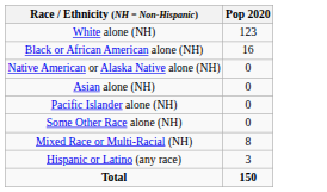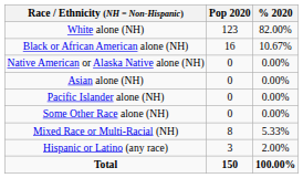 <table class="wikitable" style="text-align:center;">
 <tr>
 <th>Race / Ethnicity <small>(<em>NH = Non-Hispanic</em>)</small></th>
 <th>Pop 2020</th>
+<th>% 2020</th>
 </tr>
 <tr>
 <td><a href='#'>White</a> alone (NH)</td>
 <td>123</td>
+<td>82.00%</td>
 </tr>
 <tr>
 <td><a href='#'>Black or African American</a> alone (NH)</td>
 <td>16</td>
+<td>10.67%</td>
 </tr>
 <tr>
 <td><a href='#'>Native American</a> or <a href='#'>Alaska Native</a> alone (NH)</td>
 <td>0</td>
+<td>0.00%</td>
 </tr>
 <tr>
 <td><a href='#'>Asian</a> alone (NH)</td>
 <td>0</td>
+<td>0.00%</td>
 </tr>
 <tr>
 <td><a href='#'>Pacific Islander</a> alone (NH)</td>
 <td>0</td>
+<td>0.00%</td>
 </tr>
 <tr>
 <td><a href='#'>Some Other Race</a> alone (NH)</td>
 <td>0</td>
+<td>0.00%</td>
 </tr>
 <tr>
 <td><a href='#'>Mixed Race or Multi-Racial</a> (NH)</td>
 <td>8</td>
+<td>5.33%</td>
 </tr>
 <tr>
 <td><a href='#'>Hispanic or Latino</a> (any race)</td>
 <td>3</td>
+<td>2.00%</td>
 </tr>
 <tr>
 <td><strong>Total</strong></td>
 <td><strong>150</strong></td>
+<td><strong>100.00%</strong></td>
 </tr>
 </table>
